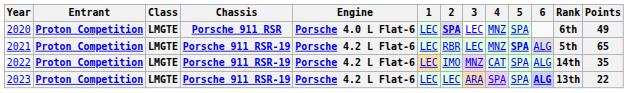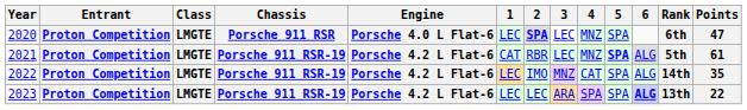 <table class="wikitable" style="text-align:center; font-size:90%">
 <tr>
 <th>Year</th>
 <th>Entrant</th>
 <th>Class</th>
 <th>Chassis</th>
 <th>Engine</th>
 <th>1</th>
 <th>2</th>
 <th>3</th>
 <th>4</th>
 <th>5</th>
 <th>6</th>
 <th>Rank</th>
 <th>Points</th>
 </tr>
 <tr>
 <td><a href='#'>2020</a></td>
 <th><a href='#'>Proton Competition</a></th>
 <th>LMGTE</th>
 <th><a href='#'>Porsche 911 RSR</a></th>
 <th><a href='#'>Porsche</a> 4.0 L Flat-6</th>
 <td style="background:#DFFFDF;"><a href='#'>LEC</a><br></td>
 <td style="background:#DFDFDF;"><strong><a href='#'>SPA</a></strong><br></td>
 <td style="background:#FFFFFF;"><a href='#'>LEC</a><br></td>
 <td style="background:#DFFFDF;"><a href='#'>MNZ</a><br></td>
 <td style="background:#DFFFDF;"><a href='#'>SPA</a><br></td>
 <td></td>
 <th>6th</th>
-<th>49</th>
+<th>47</th>
 </tr>
 <tr>
 <td><a href='#'>2021</a></td>
 <th><a href='#'>Proton Competition</a></th>
 <th>LMGTE</th>
 <th><a href='#'>Porsche 911 RSR-19</a></th>
 <th><a href='#'>Porsche</a> 4.2 L Flat-6</th>
-<td style="background:#DFFFDF;"><a href='#'>LEC</a><br></td>
+<td style="background:#DFFFDF;"><a href='#'>CAT</a><br></td>
 <td style="background:#DFFFDF;"><a href='#'>RBR</a><br></td>
 <td style="background:#DFFFDF;"><a href='#'>LEC</a><br></td>
 <td style="background:#DFFFDF;"><a href='#'>MNZ</a><br></td>
 <td style="background:#DFFFDF;"><strong><a href='#'>SPA</a></strong><br></td>
 <td style="background:#DFDFDF;"><a href='#'>ALG</a><br></td>
 <th>5th</th>
-<th>65</th>
+<th>61</th>
 </tr>
 <tr>
 <td><a href='#'>2022</a></td>
 <th><a href='#'>Proton Competition</a></th>
 <th>LMGTE</th>
 <th><a href='#'>Porsche 911 RSR-19</a></th>
 <th><a href='#'>Porsche</a> 4.2 L Flat-6</th>
 <td style="background:#FFDF9F;"><a href='#'>LEC</a><br></td>
 <td style="background:#DFFFDF;"><a href='#'>IMO</a><br></td>
 <td style="background:#EFCFFF;"><a href='#'>MNZ</a><br></td>
 <td style="background:#DFFFDF;"><a href='#'>CAT</a><br></td>
 <td style="background:#DFFFDF;"><a href='#'>SPA</a><br></td>
 <td style="background:#DFFFDF;"><a href='#'>ALG</a><br></td>
 <th>14th</th>
 <th>35</th>
 </tr>
 <tr>
 <td><a href='#'>2023</a></td>
 <th><a href='#'>Proton Competition</a></th>
 <th>LMGTE</th>
 <th><a href='#'>Porsche 911 RSR-19</a></th>
 <th><a href='#'>Porsche</a> 4.2 L Flat-6</th>
 <td style="background:#DFFFDF;"><a href='#'>LEC</a><br></td>
 <td style="background:#DFFFDF;"><a href='#'>LEC</a><br></td>
 <td style="background:#FFDF9F;"><a href='#'>ARA</a><br></td>
 <td style="background:#EFCFFF;"><a href='#'>SPA</a><br></td>
 <td style="background:#DFFFDF;"><a href='#'>SPA</a><br></td>
 <td style="background:#CFCFFF;"><strong><a href='#'>ALG</a><br></strong></td>
 <th>13th</th>
 <th>22</th>
 </tr>
 </table>
